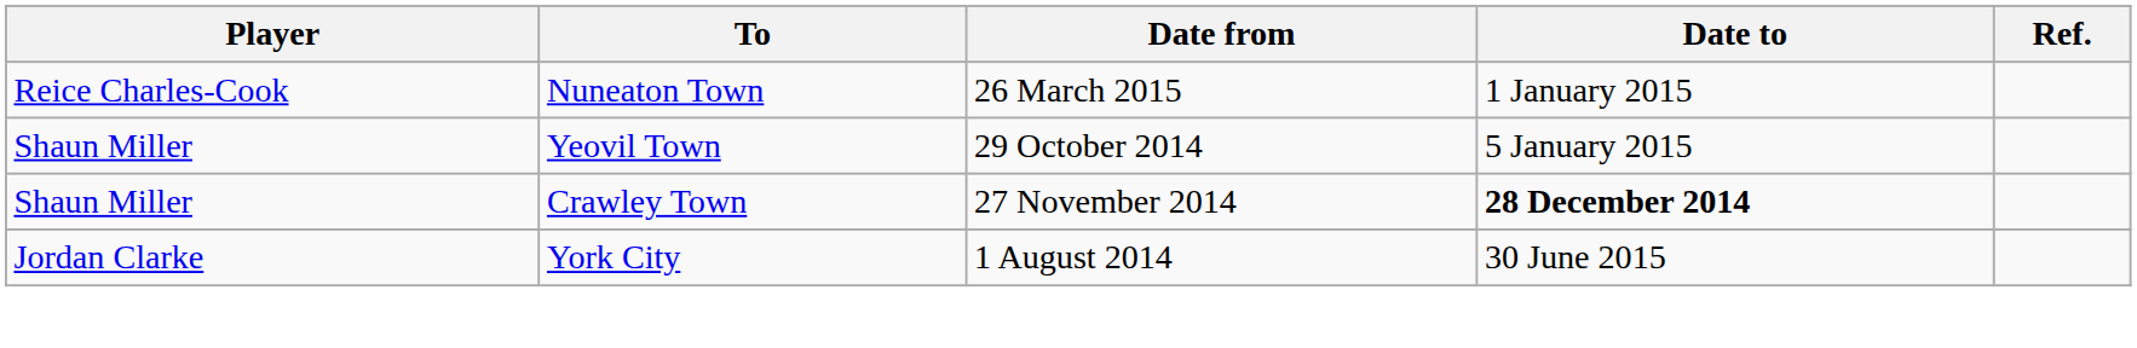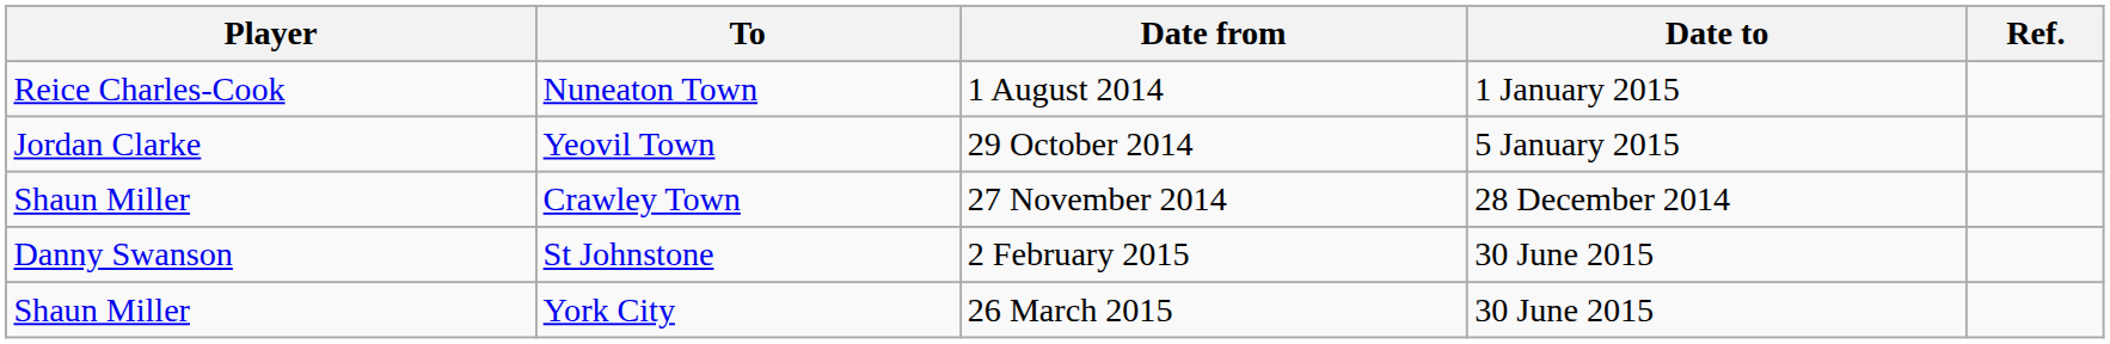 <table class="wikitable sortable" style="text-align:center; font-size:95%;width:60%; text-align:left">
 <tr>
 <th>Player</th>
 <th>To</th>
 <th>Date from</th>
 <th>Date to</th>
 <th>Ref.</th>
 </tr>
 <tr>
 <td> <a href='#'>Reice Charles-Cook</a></td>
 <td> <a href='#'>Nuneaton Town</a></td>
-<td>26 March 2015</td>
+<td>1 August 2014</td>
 <td>1 January 2015</td>
 <td></td>
 </tr>
 <tr>
-<td> <a href='#'>Shaun Miller</a></td>
+<td> <a href='#'>Jordan Clarke</a></td>
 <td> <a href='#'>Yeovil Town</a></td>
 <td>29 October 2014</td>
 <td>5 January 2015</td>
 <td></td>
 </tr>
 <tr>
 <td> <a href='#'>Shaun Miller</a></td>
 <td> <a href='#'>Crawley Town</a></td>
 <td>27 November 2014</td>
-<td><strong>28 December 2014</strong></td>
+<td>28 December 2014</td>
 <td></td>
 </tr>
 <tr>
-<td> <a href='#'>Jordan Clarke</a></td>
+<td> <a href='#'>Danny Swanson</a></td>
+<td> <a href='#'>St Johnstone</a></td>
+<td>2 February 2015</td>
+<td>30 June 2015</td>
+<td></td>
+</tr>
+<tr>
+<td> <a href='#'>Shaun Miller</a></td>
 <td> <a href='#'>York City</a></td>
-<td>1 August 2014</td>
+<td>26 March 2015</td>
 <td>30 June 2015</td>
 <td></td>
 </tr>
 </table>
